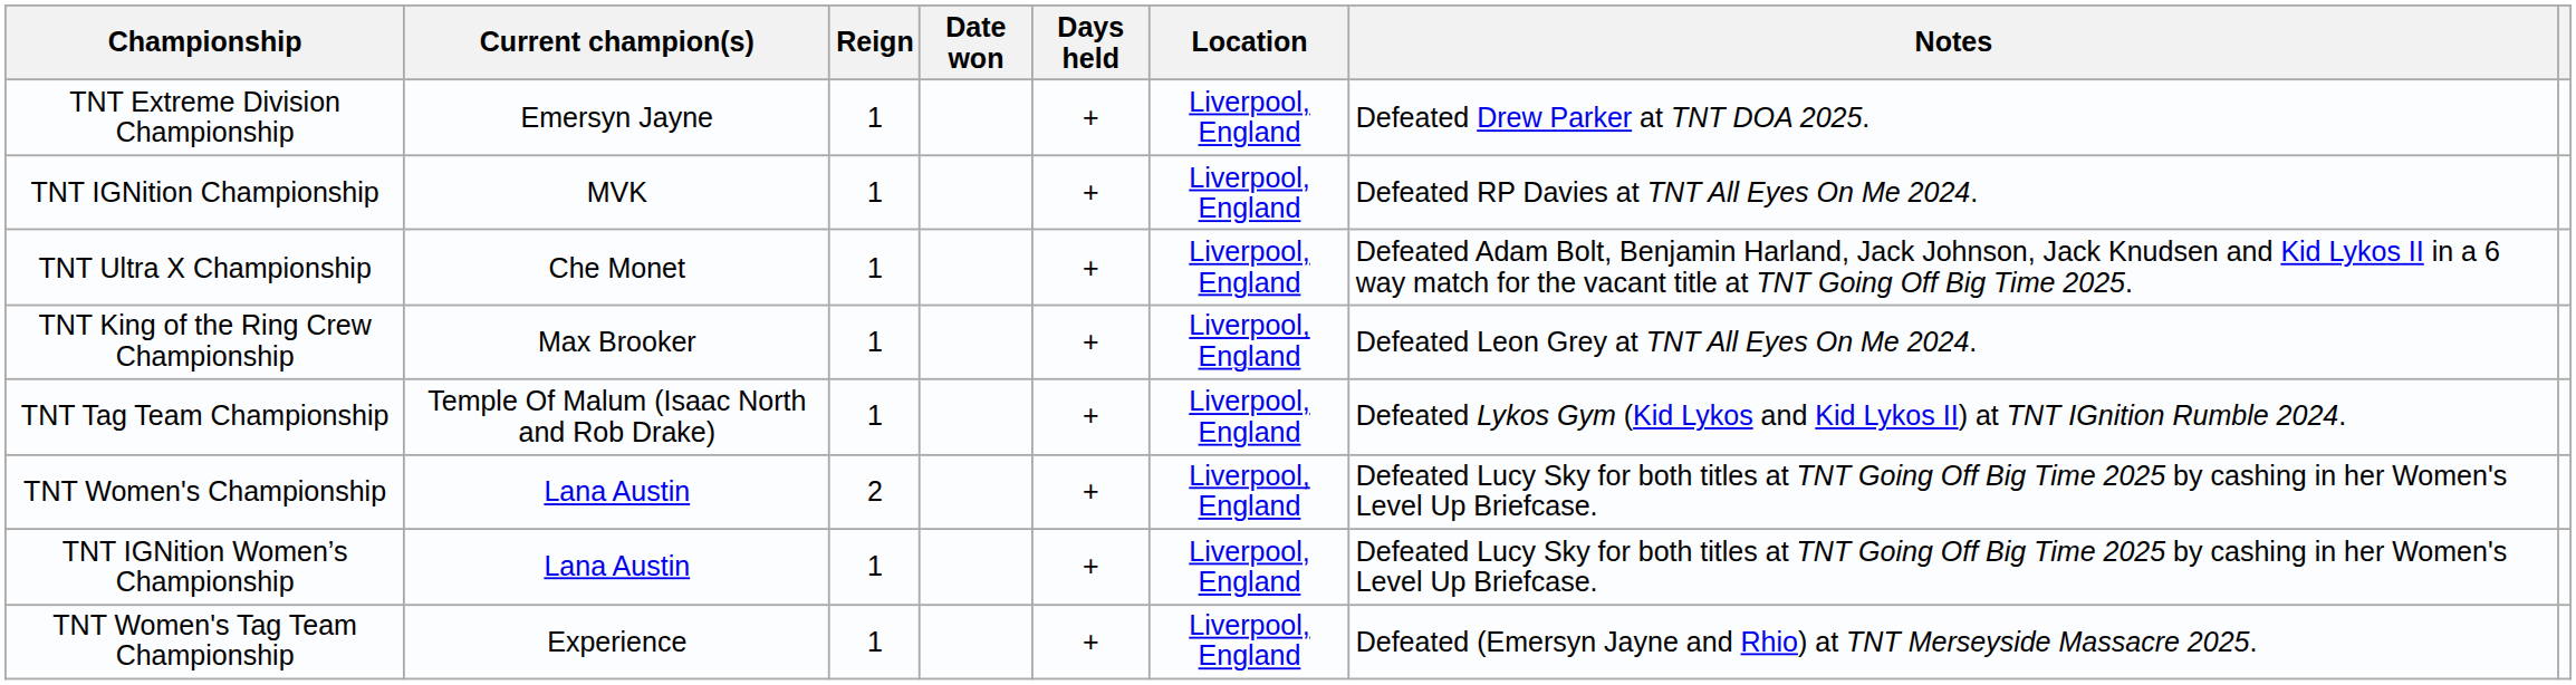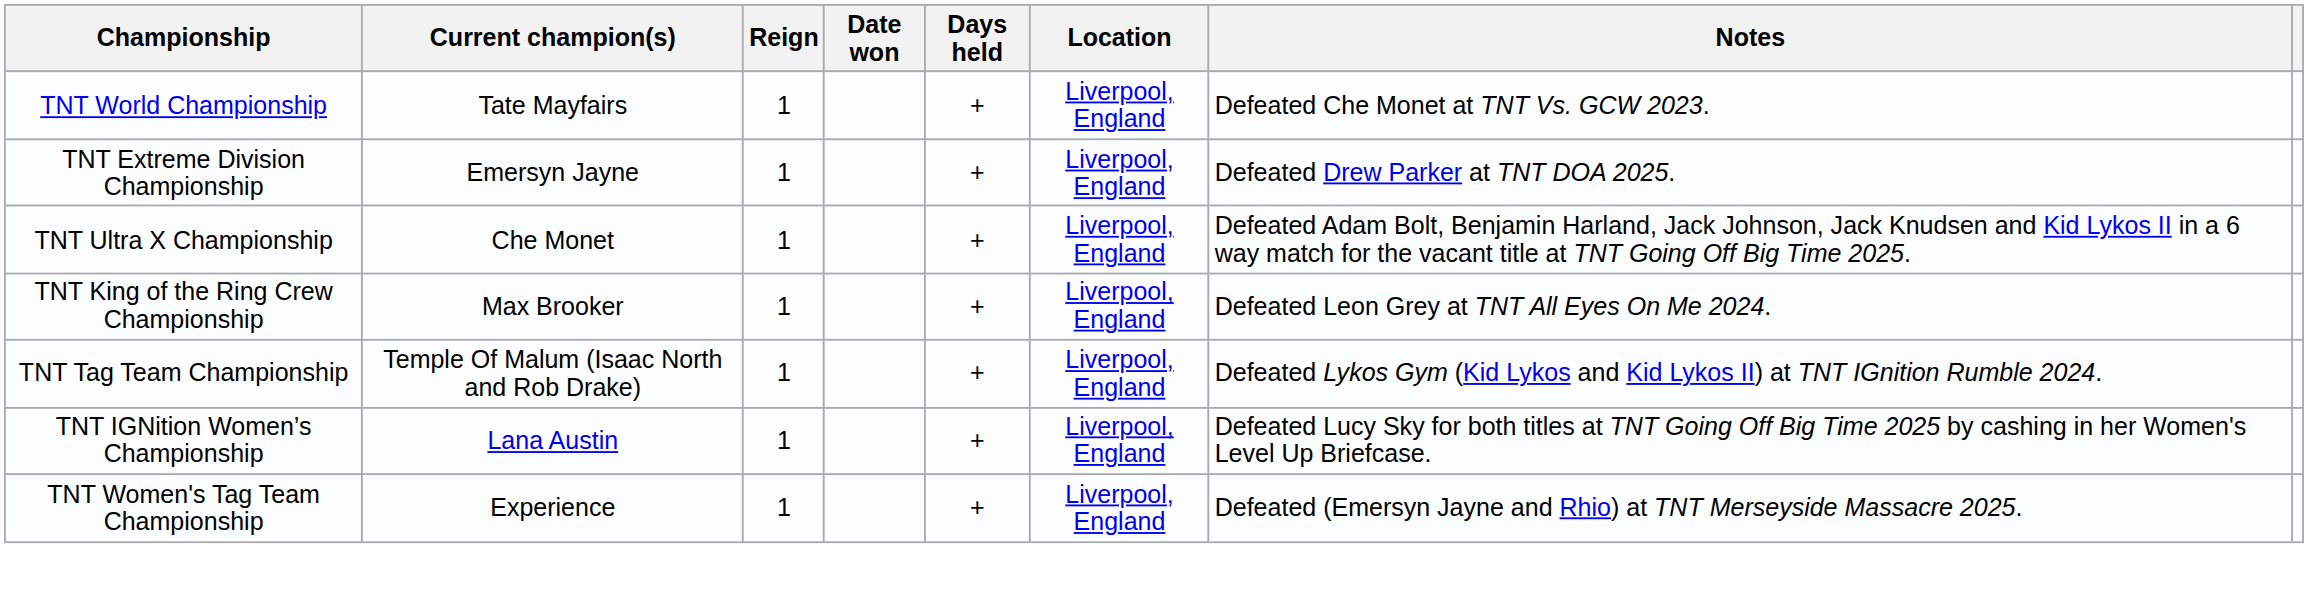 <table class="wikitable" style="text-align:center; background:#fcfdff; font-size:85%;">
 <tr>
 <th>Championship</th>
 <th>Current champion(s)</th>
 <th>Reign</th>
 <th>Date won</th>
 <th>Days held</th>
 <th>Location</th>
 <th>Notes</th>
 <th></th>
 </tr>
 <tr>
+<td><a href='#'>TNT World Championship</a></td>
+<td>Tate Mayfairs</td>
+<td>1</td>
+<td></td>
+<td>+</td>
+<td><a href='#'>Liverpool, England</a></td>
+<td align=left>Defeated Che Monet at <em>TNT Vs. GCW 2023</em>.</td>
+<td></td>
+</tr>
+<tr>
 <td>TNT Extreme Division Championship</td>
 <td>Emersyn Jayne</td>
 <td>1</td>
 <td></td>
 <td>+</td>
 <td><a href='#'>Liverpool, England</a></td>
 <td align=left>Defeated <a href='#'>Drew Parker</a> at <em>TNT DOA 2025</em>.</td>
-<td></td>
-</tr>
-<tr>
-<td>TNT IGNition Championship</td>
-<td>MVK</td>
-<td>1</td>
-<td></td>
-<td>+</td>
-<td><a href='#'>Liverpool, England</a></td>
-<td align=left>Defeated RP Davies at <em>TNT All Eyes On Me 2024</em>.</td>
 <td></td>
 </tr>
 <tr>
 <td>TNT Ultra X Championship</td>
 <td>Che Monet</td>
 <td>1</td>
 <td></td>
 <td>+</td>
 <td><a href='#'>Liverpool, England</a></td>
 <td align=left>Defeated Adam Bolt, Benjamin Harland, Jack Johnson, Jack Knudsen and <a href='#'>Kid Lykos II</a> in a 6 way match for the vacant title at <em>TNT Going Off Big Time 2025</em>.</td>
 <td></td>
 </tr>
 <tr>
 <td>TNT King of the Ring Crew Championship</td>
 <td>Max Brooker</td>
 <td>1</td>
 <td></td>
 <td>+</td>
 <td><a href='#'>Liverpool, England</a></td>
 <td align=left>Defeated Leon Grey at <em>TNT All Eyes On Me 2024</em>.</td>
 <td></td>
 </tr>
 <tr>
 <td>TNT Tag Team Championship</td>
 <td>Temple Of Malum (Isaac North and Rob Drake)</td>
 <td>1<br></td>
 <td></td>
 <td>+</td>
 <td><a href='#'>Liverpool, England</a></td>
 <td align=left>Defeated <em>Lykos Gym</em> (<a href='#'>Kid Lykos</a> and <a href='#'>Kid Lykos II</a>) at <em>TNT IGnition Rumble 2024</em>.</td>
 <td></td>
 </tr>
 <tr>
-<td>TNT Women's Championship</td>
-<td><a href='#'>Lana Austin</a></td>
-<td>2</td>
-<td></td>
-<td>+</td>
-<td><a href='#'>Liverpool, England</a></td>
-<td align=left>Defeated Lucy Sky for both titles at <em>TNT Going Off Big Time 2025</em> by cashing in her Women's Level Up Briefcase.</td>
-<td></td>
-</tr>
-<tr>
 <td>TNT IGNition Women’s Championship</td>
 <td><a href='#'>Lana Austin</a></td>
 <td>1</td>
 <td></td>
 <td>+</td>
 <td><a href='#'>Liverpool, England</a></td>
 <td align=left>Defeated Lucy Sky for both titles at <em>TNT Going Off Big Time 2025</em> by cashing in her Women's Level Up Briefcase.</td>
 </tr>
 <tr>
 <td>TNT Women's Tag Team Championship</td>
 <td>Experience<br></td>
 <td>1<br></td>
 <td></td>
 <td>+</td>
 <td><a href='#'>Liverpool, England</a></td>
 <td align=left>Defeated  (Emersyn Jayne and <a href='#'>Rhio</a>) at <em>TNT Merseyside Massacre 2025</em>.</td>
 <td></td>
 </tr>
 </table>
